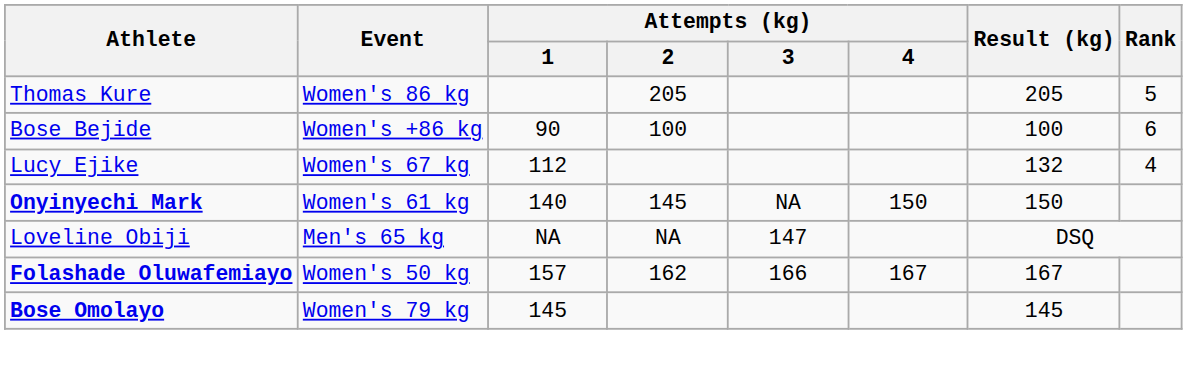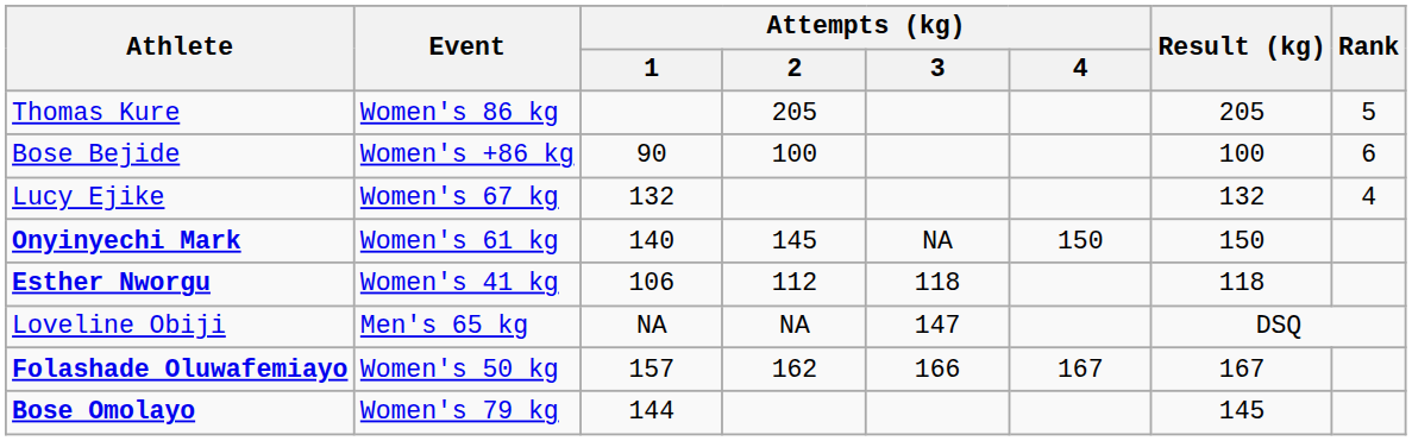 <table class=wikitable style="font-size:90%">
 <tr>
 <th rowspan=2>Athlete</th>
 <th rowspan=2>Event</th>
 <th colspan=4>Attempts (kg)</th>
 <th rowspan=2>Result (kg)</th>
 <th rowspan=2>Rank</th>
 </tr>
 <tr>
 <th width="60">1</th>
 <th width="60">2</th>
 <th width="60">3</th>
 <th width="60">4</th>
 </tr>
 <tr align=center>
 <td align=left><a href='#'>Thomas Kure</a></td>
 <td align=left><a href='#'>Women's 86 kg</a></td>
 <td></td>
 <td>205</td>
 <td></td>
 <td></td>
 <td>205</td>
 <td>5</td>
 </tr>
 <tr align=center>
 <td align=left><a href='#'>Bose Bejide</a></td>
 <td align=left><a href='#'>Women's +86 kg</a></td>
 <td>90</td>
 <td>100</td>
 <td></td>
 <td></td>
 <td>100</td>
 <td>6</td>
 </tr>
 <tr align=center>
 <td align=left><a href='#'>Lucy Ejike</a></td>
 <td align=left><a href='#'>Women's 67 kg</a></td>
-<td>112</td>
+<td>132</td>
 <td></td>
 <td></td>
 <td></td>
 <td>132</td>
 <td>4</td>
 </tr>
 <tr align=center>
 <td align=left><strong><a href='#'>Onyinyechi Mark</a></strong></td>
 <td align=left><a href='#'>Women's 61 kg</a></td>
 <td>140</td>
 <td>145</td>
 <td>NA</td>
 <td>150</td>
 <td>150</td>
+<td></td>
+</tr>
+<tr align=center>
+<td align=left><strong><a href='#'>Esther Nworgu</a></strong></td>
+<td align=left><a href='#'>Women's 41 kg</a></td>
+<td>106</td>
+<td>112</td>
+<td>118</td>
+<td></td>
+<td>118</td>
 <td></td>
 </tr>
 <tr align=center>
 <td align=left><a href='#'>Loveline Obiji</a></td>
 <td align=left><a href='#'>Men's 65 kg</a></td>
 <td>NA</td>
 <td>NA</td>
 <td>147</td>
 <td></td>
 <td colspan=2>DSQ</td>
 </tr>
 <tr align=center>
 <td align=left><strong><a href='#'>Folashade Oluwafemiayo</a></strong></td>
 <td align=left><a href='#'>Women's 50 kg</a></td>
 <td>157</td>
 <td>162</td>
 <td>166</td>
 <td>167</td>
 <td>167</td>
 <td></td>
 </tr>
 <tr align=center>
 <td align=left><strong><a href='#'>Bose Omolayo</a></strong></td>
 <td align=left><a href='#'>Women's 79 kg</a></td>
-<td>145</td>
+<td>144</td>
 <td></td>
 <td></td>
 <td></td>
 <td>145</td>
 <td></td>
 </tr>
 </table>
